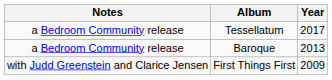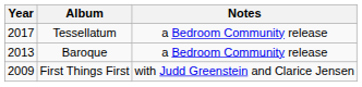 <table class="wikitable plainrowheaders" style="text-align:center">
 <tr>
+<th>Year</th>
+<th>Album</th>
 <th>Notes</th>
-<th>Album</th>
-<th>Year</th>
 </tr>
 <tr align=center>
+<td>2017</td>
+<td>Tessellatum</td>
 <td>a <a href='#'>Bedroom Community</a> release</td>
-<td>Tessellatum</td>
-<td>2017</td>
 </tr>
 <tr align=center>
+<td>2013</td>
+<td>Baroque</td>
 <td>a <a href='#'>Bedroom Community</a> release</td>
-<td>Baroque</td>
-<td>2013</td>
 </tr>
 <tr align=center>
+<td>2009</td>
+<td>First Things First</td>
 <td>with <a href='#'>Judd Greenstein</a> and Clarice Jensen</td>
-<td>First Things First</td>
-<td>2009</td>
 </tr>
 </table>
